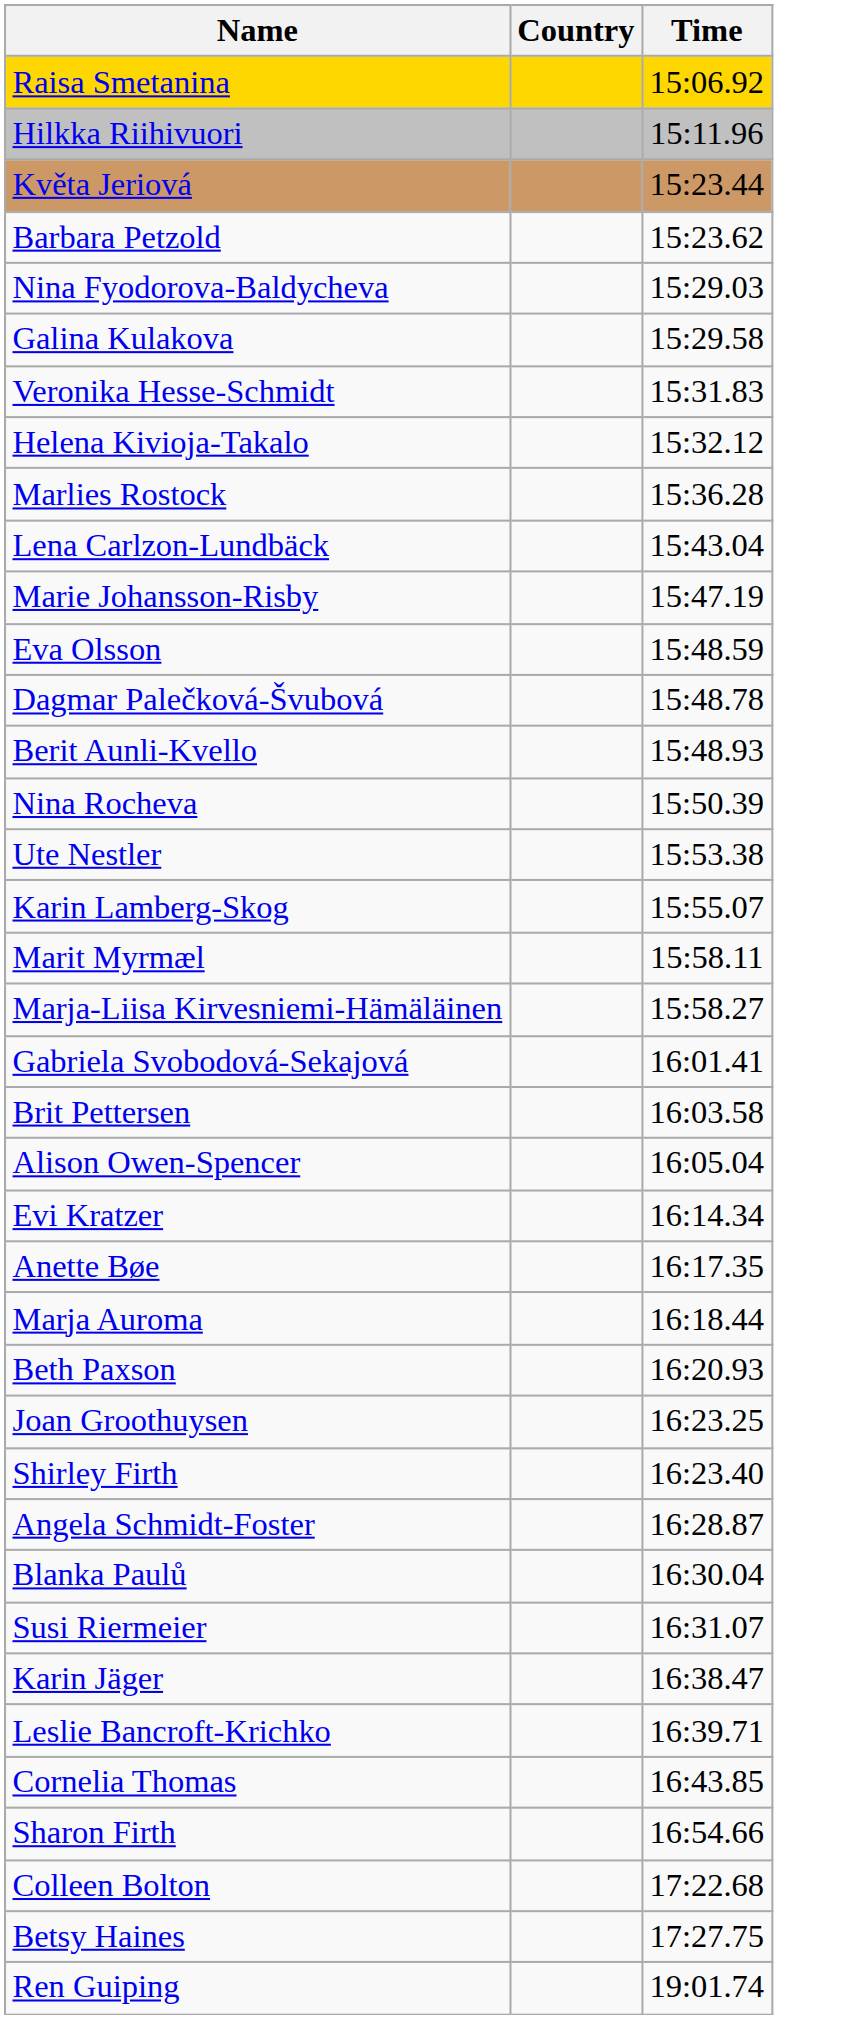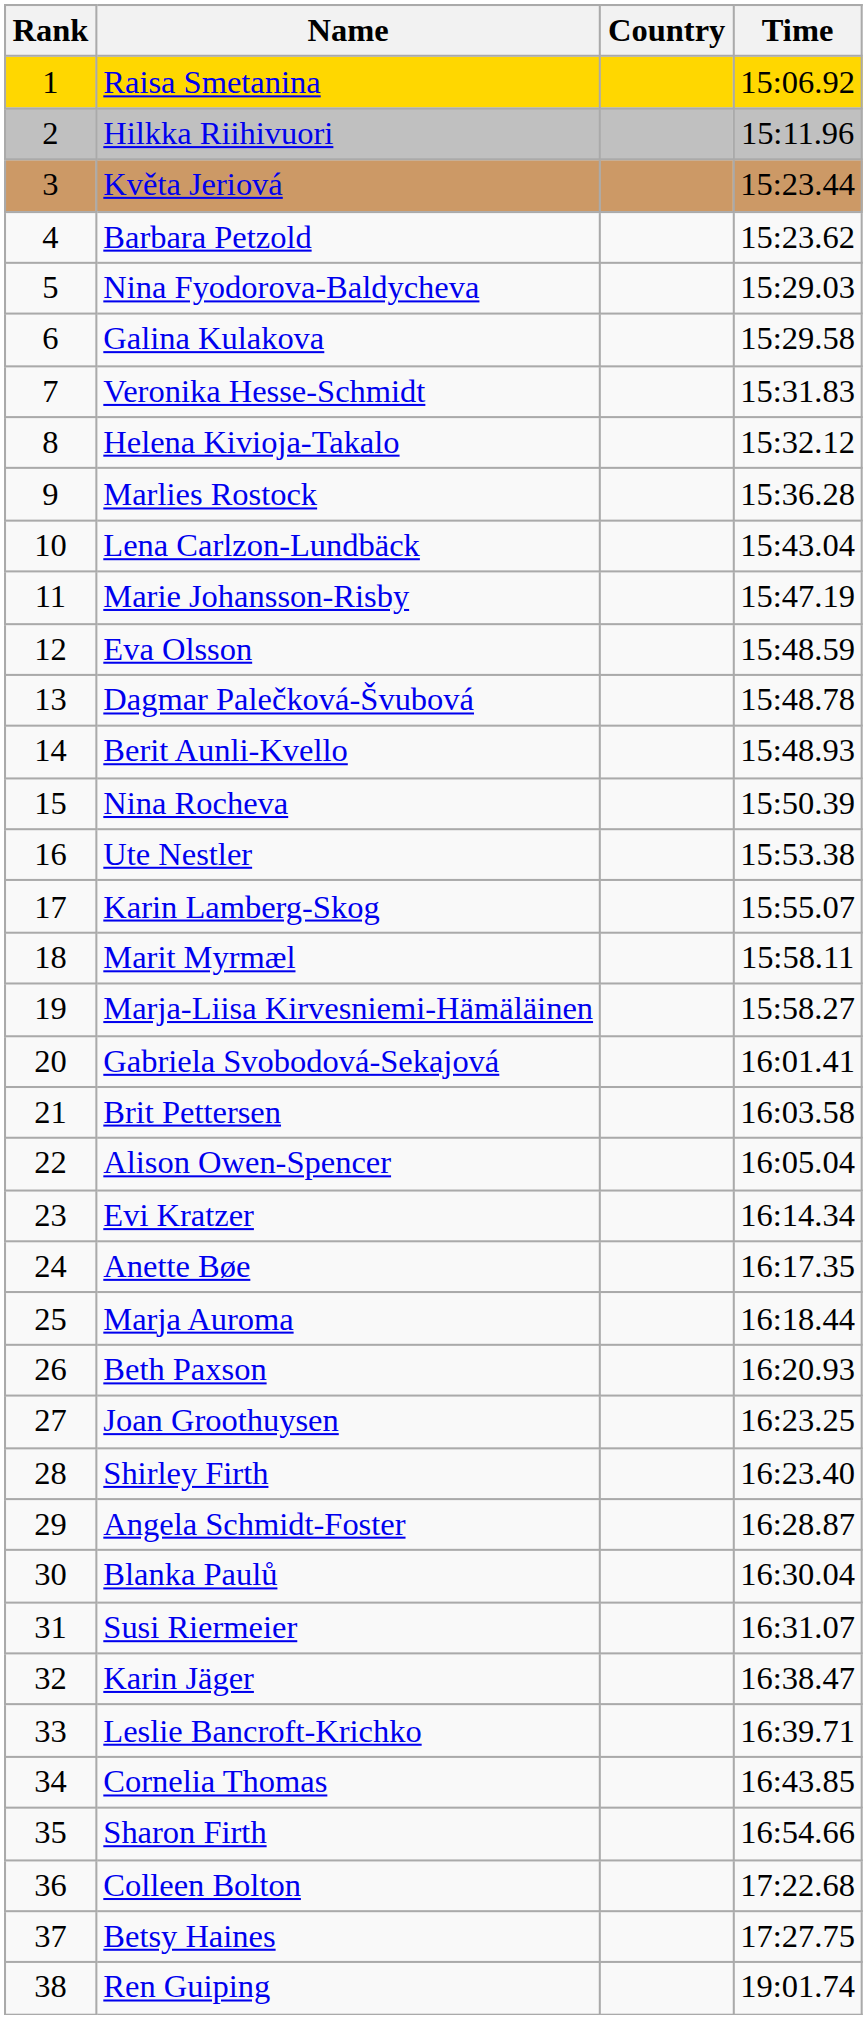 <table class="wikitable sortable" style="text-align:center">
 <tr>
+<th>Rank</th>
 <th>Name</th>
 <th>Country</th>
 <th>Time</th>
 </tr>
 <tr bgcolor=gold>
+<td>1</td>
 <td align="left"><a href='#'>Raisa Smetanina</a></td>
 <td align="left"></td>
 <td>15:06.92</td>
 </tr>
 <tr bgcolor=silver>
+<td>2</td>
 <td align="left"><a href='#'>Hilkka Riihivuori</a></td>
 <td align="left"></td>
 <td>15:11.96</td>
 </tr>
 <tr bgcolor=#CC9966>
+<td>3</td>
 <td align="left"><a href='#'>Květa Jeriová</a></td>
 <td align="left"></td>
 <td>15:23.44</td>
 </tr>
 <tr>
+<td>4</td>
 <td align="left"><a href='#'>Barbara Petzold</a></td>
 <td align="left"></td>
 <td>15:23.62</td>
 </tr>
 <tr>
+<td>5</td>
 <td align="left"><a href='#'>Nina Fyodorova-Baldycheva</a></td>
 <td align="left"></td>
 <td>15:29.03</td>
 </tr>
 <tr>
+<td>6</td>
 <td align="left"><a href='#'>Galina Kulakova</a></td>
 <td align="left"></td>
 <td>15:29.58</td>
 </tr>
 <tr>
+<td>7</td>
 <td align="left"><a href='#'>Veronika Hesse-Schmidt</a></td>
 <td align="left"></td>
 <td>15:31.83</td>
 </tr>
 <tr>
+<td>8</td>
 <td align="left"><a href='#'>Helena Kivioja-Takalo</a></td>
 <td align="left"></td>
 <td>15:32.12</td>
 </tr>
 <tr>
+<td>9</td>
 <td align="left"><a href='#'>Marlies Rostock</a></td>
 <td align="left"></td>
 <td>15:36.28</td>
 </tr>
 <tr>
+<td>10</td>
 <td align="left"><a href='#'>Lena Carlzon-Lundbäck</a></td>
 <td align="left"></td>
 <td>15:43.04</td>
 </tr>
 <tr>
+<td>11</td>
 <td align="left"><a href='#'>Marie Johansson-Risby</a></td>
 <td align="left"></td>
 <td>15:47.19</td>
 </tr>
 <tr>
+<td>12</td>
 <td align="left"><a href='#'>Eva Olsson</a></td>
 <td align="left"></td>
 <td>15:48.59</td>
 </tr>
 <tr>
+<td>13</td>
 <td align="left"><a href='#'>Dagmar Palečková-Švubová</a></td>
 <td align="left"></td>
 <td>15:48.78</td>
 </tr>
 <tr>
+<td>14</td>
 <td align="left"><a href='#'>Berit Aunli-Kvello</a></td>
 <td align="left"></td>
 <td>15:48.93</td>
 </tr>
 <tr>
+<td>15</td>
 <td align="left"><a href='#'>Nina Rocheva</a></td>
 <td align="left"></td>
 <td>15:50.39</td>
 </tr>
 <tr>
+<td>16</td>
 <td align="left"><a href='#'>Ute Nestler</a></td>
 <td align="left"></td>
 <td>15:53.38</td>
 </tr>
 <tr>
+<td>17</td>
 <td align="left"><a href='#'>Karin Lamberg-Skog</a></td>
 <td align="left"></td>
 <td>15:55.07</td>
 </tr>
 <tr>
+<td>18</td>
 <td align="left"><a href='#'>Marit Myrmæl</a></td>
 <td align="left"></td>
 <td>15:58.11</td>
 </tr>
 <tr>
+<td>19</td>
 <td align="left"><a href='#'>Marja-Liisa Kirvesniemi-Hämäläinen</a></td>
 <td align="left"></td>
 <td>15:58.27</td>
 </tr>
 <tr>
+<td>20</td>
 <td align="left"><a href='#'>Gabriela Svobodová-Sekajová</a></td>
 <td align="left"></td>
 <td>16:01.41</td>
 </tr>
 <tr>
+<td>21</td>
 <td align="left"><a href='#'>Brit Pettersen</a></td>
 <td align="left"></td>
 <td>16:03.58</td>
 </tr>
 <tr>
+<td>22</td>
 <td align="left"><a href='#'>Alison Owen-Spencer</a></td>
 <td align="left"></td>
 <td>16:05.04</td>
 </tr>
 <tr>
+<td>23</td>
 <td align="left"><a href='#'>Evi Kratzer</a></td>
 <td align="left"></td>
 <td>16:14.34</td>
 </tr>
 <tr>
+<td>24</td>
 <td align="left"><a href='#'>Anette Bøe</a></td>
 <td align="left"></td>
 <td>16:17.35</td>
 </tr>
 <tr>
+<td>25</td>
 <td align="left"><a href='#'>Marja Auroma</a></td>
 <td align="left"></td>
 <td>16:18.44</td>
 </tr>
 <tr>
+<td>26</td>
 <td align="left"><a href='#'>Beth Paxson</a></td>
 <td align="left"></td>
 <td>16:20.93</td>
 </tr>
 <tr>
+<td>27</td>
 <td align="left"><a href='#'>Joan Groothuysen</a></td>
 <td align="left"></td>
 <td>16:23.25</td>
 </tr>
 <tr>
+<td>28</td>
 <td align="left"><a href='#'>Shirley Firth</a></td>
 <td align="left"></td>
 <td>16:23.40</td>
 </tr>
 <tr>
+<td>29</td>
 <td align="left"><a href='#'>Angela Schmidt-Foster</a></td>
 <td align="left"></td>
 <td>16:28.87</td>
 </tr>
 <tr>
+<td>30</td>
 <td align="left"><a href='#'>Blanka Paulů</a></td>
 <td align="left"></td>
 <td>16:30.04</td>
 </tr>
 <tr>
+<td>31</td>
 <td align="left"><a href='#'>Susi Riermeier</a></td>
 <td align="left"></td>
 <td>16:31.07</td>
 </tr>
 <tr>
+<td>32</td>
 <td align="left"><a href='#'>Karin Jäger</a></td>
 <td align="left"></td>
 <td>16:38.47</td>
 </tr>
 <tr>
+<td>33</td>
 <td align="left"><a href='#'>Leslie Bancroft-Krichko</a></td>
 <td align="left"></td>
 <td>16:39.71</td>
 </tr>
 <tr>
+<td>34</td>
 <td align="left"><a href='#'>Cornelia Thomas</a></td>
 <td align="left"></td>
 <td>16:43.85</td>
 </tr>
 <tr>
+<td>35</td>
 <td align="left"><a href='#'>Sharon Firth</a></td>
 <td align="left"></td>
 <td>16:54.66</td>
 </tr>
 <tr>
+<td>36</td>
 <td align="left"><a href='#'>Colleen Bolton</a></td>
 <td align="left"></td>
 <td>17:22.68</td>
 </tr>
 <tr>
+<td>37</td>
 <td align="left"><a href='#'>Betsy Haines</a></td>
 <td align="left"></td>
 <td>17:27.75</td>
 </tr>
 <tr>
+<td>38</td>
 <td align="left"><a href='#'>Ren Guiping</a></td>
 <td align="left"></td>
 <td>19:01.74</td>
 </tr>
 </table>
